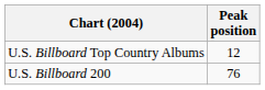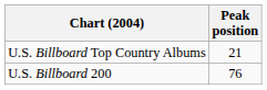 <table class="wikitable">
 <tr>
 <th>Chart (2004)</th>
 <th>Peak<br>position</th>
 </tr>
 <tr>
 <td>U.S. <em>Billboard</em> Top Country Albums</td>
-<td align="center">12</td>
+<td align="center">21</td>
 </tr>
 <tr>
 <td>U.S. <em>Billboard</em> 200</td>
 <td align="center">76</td>
 </tr>
 </table>
